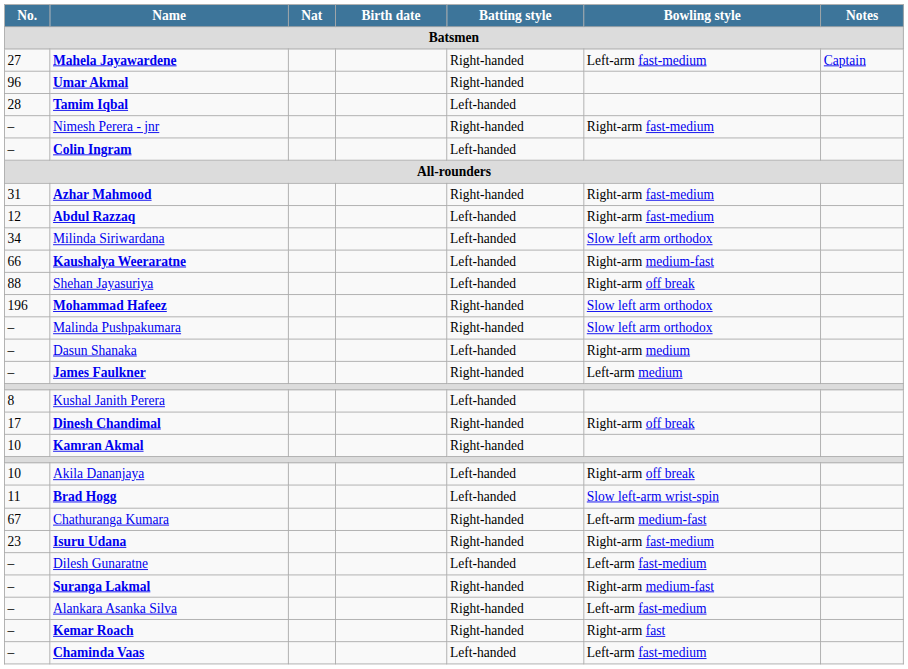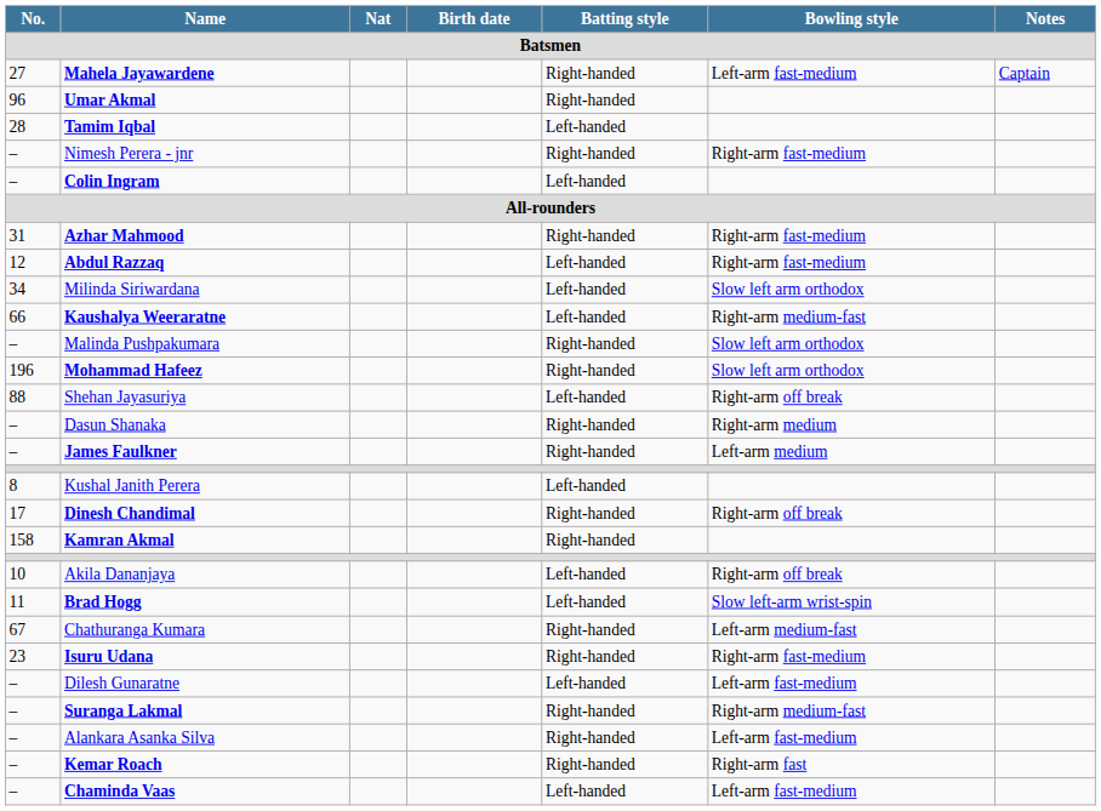 <table class="wikitable"  style="font-size:95%; width:80%;">
 <tr style="color:white">
 <th style="background:#3D759A">No.</th>
 <th style="background:#3D759A">Name</th>
 <th style="background:#3D759A">Nat</th>
 <th style="background:#3D759A">Birth date</th>
 <th style="background:#3D759A">Batting style</th>
 <th style="background:#3D759A">Bowling style</th>
 <th style="background:#3D759A">Notes</th>
 </tr>
 <tr>
 <th colspan="7"  style="background:#dcdcdc; text-align:center;">Batsmen</th>
 </tr>
 <tr>
 <td>27</td>
 <td><strong><a href='#'>Mahela Jayawardene</a></strong></td>
 <td style="text-align:center"></td>
 <td></td>
 <td>Right-handed</td>
 <td>Left-arm <a href='#'>fast-medium</a></td>
 <td><a href='#'>Captain</a></td>
 </tr>
 <tr>
 <td>96</td>
 <td><strong><a href='#'>Umar Akmal</a></strong></td>
 <td style="text-align:center"></td>
 <td></td>
 <td>Right-handed</td>
 <td></td>
 <td></td>
 </tr>
 <tr>
 <td>28</td>
 <td><strong><a href='#'>Tamim Iqbal</a></strong></td>
 <td style="text-align:center"></td>
 <td></td>
 <td>Left-handed</td>
 <td></td>
 <td></td>
 </tr>
 <tr>
 <td>–</td>
 <td><a href='#'>Nimesh Perera - jnr</a></td>
 <td style="text-align:center"></td>
 <td></td>
 <td>Right-handed</td>
 <td>Right-arm <a href='#'>fast-medium</a></td>
 <td></td>
 </tr>
 <tr>
 <td>–</td>
 <td><strong><a href='#'>Colin Ingram</a></strong></td>
 <td style="text-align:center"></td>
 <td></td>
 <td>Left-handed</td>
 <td></td>
 <td></td>
 </tr>
 <tr>
 <th colspan="7"  style="background:#dcdcdc; text-align:center;">All-rounders</th>
 </tr>
 <tr>
 <td>31</td>
 <td><strong><a href='#'>Azhar Mahmood</a></strong></td>
 <td style="text-align:center"></td>
 <td></td>
 <td>Right-handed</td>
 <td>Right-arm <a href='#'>fast-medium</a></td>
 <td></td>
 </tr>
 <tr>
 <td>12</td>
 <td><strong><a href='#'>Abdul Razzaq</a></strong></td>
 <td style="text-align:center"></td>
 <td></td>
 <td>Left-handed</td>
 <td>Right-arm <a href='#'>fast-medium</a></td>
 <td></td>
 </tr>
 <tr>
 <td>34</td>
 <td><a href='#'>Milinda Siriwardana</a></td>
 <td style="text-align:center"></td>
 <td></td>
 <td>Left-handed</td>
 <td><a href='#'>Slow left arm orthodox</a></td>
 <td></td>
 </tr>
 <tr>
 <td>66</td>
 <td><strong><a href='#'>Kaushalya Weeraratne</a></strong></td>
 <td style="text-align:center"></td>
 <td></td>
 <td>Left-handed</td>
 <td>Right-arm <a href='#'>medium-fast</a></td>
 <td></td>
 </tr>
 <tr>
-<td>88</td>
-<td><a href='#'>Shehan Jayasuriya</a></td>
+<td>–</td>
+<td><a href='#'>Malinda Pushpakumara</a></td>
 <td style="text-align:center"></td>
 <td></td>
-<td>Left-handed</td>
-<td>Right-arm <a href='#'>off break</a></td>
+<td>Right-handed</td>
+<td><a href='#'>Slow left arm orthodox</a></td>
 <td></td>
 </tr>
 <tr>
 <td>196</td>
 <td><strong><a href='#'>Mohammad Hafeez</a></strong></td>
 <td style="text-align:center"></td>
 <td></td>
 <td>Right-handed</td>
 <td><a href='#'>Slow left arm orthodox</a></td>
 <td></td>
 </tr>
 <tr>
-<td>–</td>
-<td><a href='#'>Malinda Pushpakumara</a></td>
+<td>88</td>
+<td><a href='#'>Shehan Jayasuriya</a></td>
 <td style="text-align:center"></td>
 <td></td>
-<td>Right-handed</td>
-<td><a href='#'>Slow left arm orthodox</a></td>
+<td>Left-handed</td>
+<td>Right-arm <a href='#'>off break</a></td>
 <td></td>
 </tr>
 <tr>
 <td>–</td>
 <td><a href='#'>Dasun Shanaka</a></td>
 <td style="text-align:center"></td>
 <td></td>
-<td>Left-handed</td>
+<td>Right-handed</td>
 <td>Right-arm <a href='#'>medium</a></td>
 <td></td>
 </tr>
 <tr>
 <td>–</td>
 <td><strong><a href='#'>James Faulkner</a></strong></td>
 <td style="text-align:center"></td>
 <td></td>
 <td>Right-handed</td>
 <td>Left-arm <a href='#'>medium</a></td>
 <td></td>
 </tr>
 <tr>
 <th colspan="7"  style="background:#dcdcdc; text-align:right;"></th>
 </tr>
 <tr>
 <td>8</td>
 <td><a href='#'>Kushal Janith Perera</a></td>
 <td style="text-align:center"></td>
 <td></td>
 <td>Left-handed</td>
 <td></td>
 <td></td>
 </tr>
 <tr>
 <td>17</td>
 <td><strong><a href='#'>Dinesh Chandimal</a></strong></td>
 <td style="text-align:center"></td>
 <td></td>
 <td>Right-handed</td>
 <td>Right-arm <a href='#'>off break</a></td>
 <td></td>
 </tr>
 <tr>
-<td>10</td>
+<td>158</td>
 <td><strong><a href='#'>Kamran Akmal</a></strong></td>
 <td style="text-align:center"></td>
 <td></td>
 <td>Right-handed</td>
 <td></td>
 <td></td>
 </tr>
 <tr>
 <th colspan="7"  style="background:#dcdcdc; text-align:right;"></th>
 </tr>
 <tr>
 <td>10</td>
 <td><a href='#'>Akila Dananjaya</a></td>
 <td style="text-align:center"></td>
 <td></td>
 <td>Left-handed</td>
 <td>Right-arm <a href='#'>off break</a></td>
 <td></td>
 </tr>
 <tr>
 <td>11</td>
 <td><strong><a href='#'>Brad Hogg</a></strong></td>
 <td style="text-align:center"></td>
 <td></td>
 <td>Left-handed</td>
 <td><a href='#'>Slow left-arm wrist-spin</a></td>
 <td></td>
 </tr>
 <tr>
 <td>67</td>
 <td><a href='#'>Chathuranga Kumara</a></td>
 <td style="text-align:center"></td>
 <td></td>
 <td>Right-handed</td>
 <td>Left-arm <a href='#'>medium-fast</a></td>
 <td></td>
 </tr>
 <tr>
 <td>23</td>
 <td><strong><a href='#'>Isuru Udana</a></strong></td>
 <td style="text-align:center"></td>
 <td></td>
 <td>Right-handed</td>
 <td>Right-arm <a href='#'>fast-medium</a></td>
 <td></td>
 </tr>
 <tr>
 <td>–</td>
 <td><a href='#'>Dilesh Gunaratne</a></td>
 <td style="text-align:center"></td>
 <td></td>
 <td>Left-handed</td>
 <td>Left-arm <a href='#'>fast-medium</a></td>
 <td></td>
 </tr>
 <tr>
 <td>–</td>
 <td><strong><a href='#'>Suranga Lakmal</a></strong></td>
 <td style="text-align:center"></td>
 <td></td>
 <td>Right-handed</td>
 <td>Right-arm <a href='#'>medium-fast</a></td>
 <td></td>
 </tr>
 <tr>
 <td>–</td>
 <td><a href='#'>Alankara Asanka Silva</a></td>
 <td style="text-align:center"></td>
 <td></td>
 <td>Right-handed</td>
 <td>Left-arm <a href='#'>fast-medium</a></td>
 <td></td>
 </tr>
 <tr>
 <td>–</td>
 <td><strong><a href='#'>Kemar Roach</a></strong></td>
 <td style="text-align:center"></td>
 <td></td>
 <td>Right-handed</td>
 <td>Right-arm <a href='#'>fast</a></td>
 <td></td>
 </tr>
 <tr>
 <td>–</td>
 <td><strong><a href='#'>Chaminda Vaas</a></strong></td>
 <td style="text-align:center"></td>
 <td></td>
 <td>Left-handed</td>
 <td>Left-arm <a href='#'>fast-medium</a></td>
 <td></td>
 </tr>
 </table>
